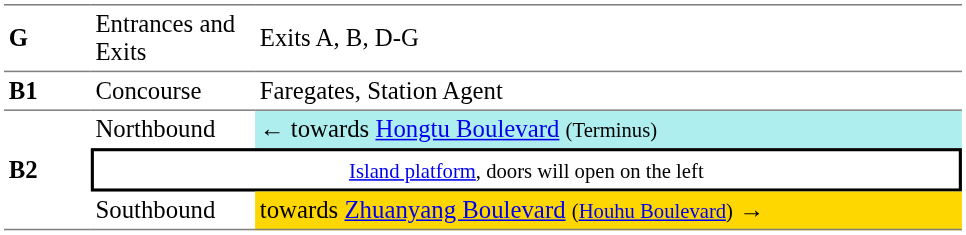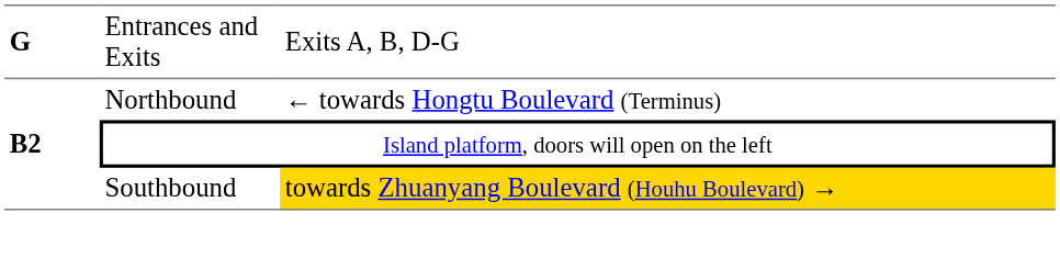 <table table border=0 cellspacing=0 cellpadding=3>
 <tr>
 <td style="border-top:solid 1px gray;border-bottom:solid 1px gray;" width=50><strong>G</strong></td>
 <td style="border-top:solid 1px gray;border-bottom:solid 1px gray;" width=100>Entrances and Exits</td>
 <td style="border-top:solid 1px gray;border-bottom:solid 1px gray;" width=450>Exits A, B, D-G</td>
 </tr>
 <tr>
-<td style="border-top:solid 0px gray;border-bottom:solid 1px gray;" width=50><strong>B1</strong></td>
-<td style="border-top:solid 0px gray;border-bottom:solid 1px gray;" width=100>Concourse</td>
-<td style="border-top:solid 0px gray;border-bottom:solid 1px gray;" width=450>Faregates, Station Agent</td>
-</tr>
-<tr>
 <td style="border-bottom:solid 1px gray;" rowspan=3><strong>B2</strong></td>
 <td>Northbound</td>
-<td style="background: paleturquoise;">←  towards <a href='#'>Hongtu Boulevard</a> <small>(Terminus)</small></td>
+<td>←  towards <a href='#'>Hongtu Boulevard</a> <small>(Terminus)</small></td>
 </tr>
 <tr>
 <td style="border-right:solid 2px black;border-left:solid 2px black;border-top:solid 2px black;border-bottom:solid 2px black;text-align:center;" colspan=2><small><a href='#'>Island platform</a>, doors will open on the left</small></td>
 </tr>
 <tr>
 <td style="border-bottom:solid 1px gray;">Southbound</td>
 <td style="background: gold; border-bottom:solid 1px gray;"> towards <a href='#'>Zhuanyang Boulevard</a> <small>(<a href='#'>Houhu Boulevard</a>)</small> →</td>
 </tr>
 </table>
